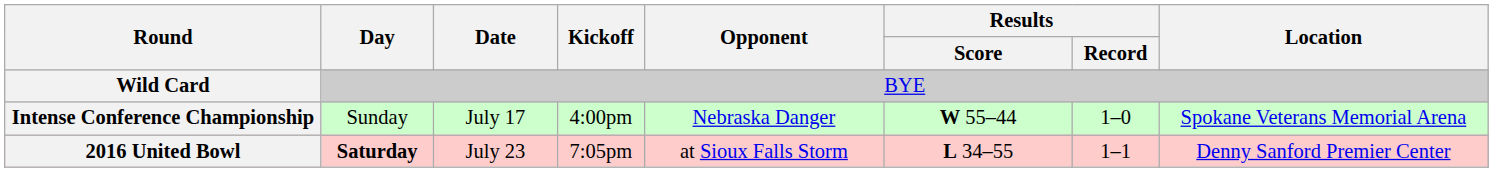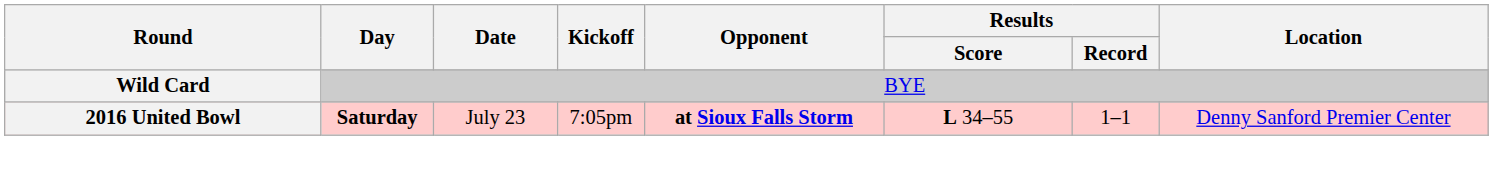 <table class="wikitable">
 <tr>
 <th rowspan="2" width="240">Round</th>
 <th rowspan="2" width="80">Day</th>
 <th rowspan="2" width="90">Date</th>
 <th rowspan="2" width="60">Kickoff</th>
 <th rowspan="2" width="180">Opponent</th>
 <th colspan="2" width="200">Results</th>
 <th rowspan="2" width="250">Location</th>
 </tr>
 <tr>
 <th width="140">Score</th>
 <th width="60">Record</th>
 </tr>
 <tr align="center" bgcolor="#CCCCCC">
 <th>Wild Card</th>
 <td colSpan=7><a href='#'>BYE</a></td>
 </tr>
-<tr align="center" bgcolor="#CCFFCC">
-<th>Intense Conference Championship</th>
-<td>Sunday</td>
-<td>July 17</td>
-<td>4:00pm</td>
-<td><a href='#'>Nebraska Danger</a></td>
-<td><strong>W</strong> 55–44</td>
-<td>1–0</td>
-<td><a href='#'>Spokane Veterans Memorial Arena</a></td>
-</tr>
 <tr align="center" bgcolor="#FFCCCC">
 <th>2016 United Bowl</th>
 <td><strong>Saturday</strong></td>
 <td>July 23</td>
 <td>7:05pm</td>
-<td>at <a href='#'>Sioux Falls Storm</a></td>
+<td><strong>at <a href='#'>Sioux Falls Storm</a></strong></td>
 <td><strong>L</strong> 34–55</td>
 <td>1–1</td>
 <td><a href='#'>Denny Sanford Premier Center</a></td>
 </tr>
 </table>
